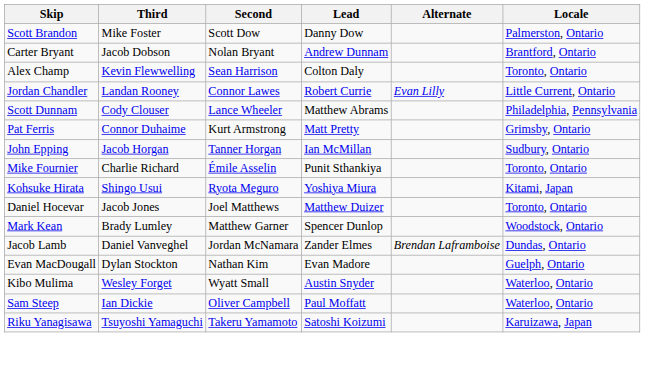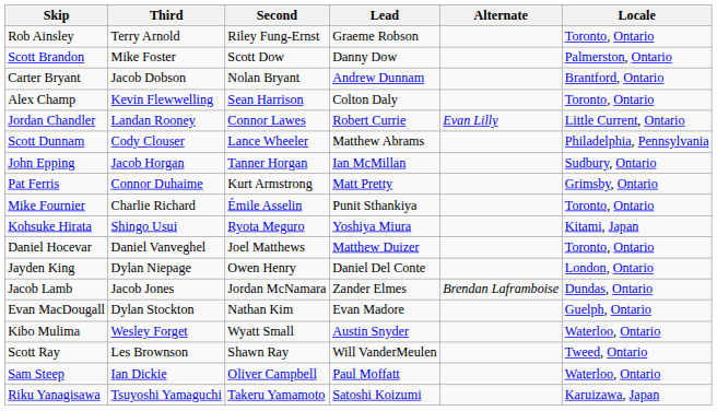 <table class=wikitable>
 <tr>
 <th scope="col">Skip</th>
 <th scope="col">Third</th>
 <th scope="col">Second</th>
 <th scope="col">Lead</th>
 <th scope="col">Alternate</th>
 <th scope="col">Locale</th>
+</tr>
+<tr>
+<td>Rob Ainsley</td>
+<td>Terry Arnold</td>
+<td>Riley Fung-Ernst</td>
+<td>Graeme Robson</td>
+<td></td>
+<td> <a href='#'>Toronto</a>, <a href='#'>Ontario</a></td>
 </tr>
 <tr>
 <td><a href='#'>Scott Brandon</a></td>
 <td>Mike Foster</td>
 <td>Scott Dow</td>
 <td>Danny Dow</td>
 <td></td>
 <td> <a href='#'>Palmerston</a>, <a href='#'>Ontario</a></td>
 </tr>
 <tr>
 <td>Carter Bryant</td>
 <td>Jacob Dobson</td>
 <td>Nolan Bryant</td>
 <td><a href='#'>Andrew Dunnam</a></td>
 <td></td>
 <td> <a href='#'>Brantford</a>, <a href='#'>Ontario</a></td>
 </tr>
 <tr>
 <td>Alex Champ</td>
 <td><a href='#'>Kevin Flewwelling</a></td>
 <td><a href='#'>Sean Harrison</a></td>
 <td>Colton Daly</td>
 <td></td>
 <td> <a href='#'>Toronto</a>, <a href='#'>Ontario</a></td>
 </tr>
 <tr>
 <td><a href='#'>Jordan Chandler</a></td>
 <td><a href='#'>Landan Rooney</a></td>
 <td><a href='#'>Connor Lawes</a></td>
 <td><a href='#'>Robert Currie</a></td>
 <td><em><a href='#'>Evan Lilly</a></em></td>
 <td> <a href='#'>Little Current</a>, <a href='#'>Ontario</a></td>
 </tr>
 <tr>
 <td><a href='#'>Scott Dunnam</a></td>
 <td><a href='#'>Cody Clouser</a></td>
 <td><a href='#'>Lance Wheeler</a></td>
 <td>Matthew Abrams</td>
 <td></td>
 <td> <a href='#'>Philadelphia</a>, <a href='#'>Pennsylvania</a></td>
 </tr>
 <tr>
+<td><a href='#'>John Epping</a></td>
+<td><a href='#'>Jacob Horgan</a></td>
+<td><a href='#'>Tanner Horgan</a></td>
+<td><a href='#'>Ian McMillan</a></td>
+<td></td>
+<td> <a href='#'>Sudbury</a>, <a href='#'>Ontario</a></td>
+</tr>
+<tr>
 <td><a href='#'>Pat Ferris</a></td>
 <td><a href='#'>Connor Duhaime</a></td>
 <td>Kurt Armstrong</td>
 <td><a href='#'>Matt Pretty</a></td>
 <td></td>
 <td> <a href='#'>Grimsby</a>, <a href='#'>Ontario</a></td>
-</tr>
-<tr>
-<td><a href='#'>John Epping</a></td>
-<td><a href='#'>Jacob Horgan</a></td>
-<td><a href='#'>Tanner Horgan</a></td>
-<td><a href='#'>Ian McMillan</a></td>
-<td></td>
-<td> <a href='#'>Sudbury</a>, <a href='#'>Ontario</a></td>
 </tr>
 <tr>
 <td><a href='#'>Mike Fournier</a></td>
 <td>Charlie Richard</td>
 <td><a href='#'>Émile Asselin</a></td>
 <td>Punit Sthankiya</td>
 <td></td>
 <td> <a href='#'>Toronto</a>, <a href='#'>Ontario</a></td>
 </tr>
 <tr>
 <td><a href='#'>Kohsuke Hirata</a></td>
 <td><a href='#'>Shingo Usui</a></td>
 <td><a href='#'>Ryota Meguro</a></td>
 <td><a href='#'>Yoshiya Miura</a></td>
 <td></td>
 <td> <a href='#'>Kitami</a>, <a href='#'>Japan</a></td>
 </tr>
 <tr>
 <td>Daniel Hocevar</td>
-<td>Jacob Jones</td>
+<td>Daniel Vanveghel</td>
 <td>Joel Matthews</td>
 <td><a href='#'>Matthew Duizer</a></td>
 <td></td>
 <td> <a href='#'>Toronto</a>, <a href='#'>Ontario</a></td>
 </tr>
 <tr>
-<td><a href='#'>Mark Kean</a></td>
-<td>Brady Lumley</td>
-<td>Matthew Garner</td>
-<td>Spencer Dunlop</td>
+<td>Jayden King</td>
+<td>Dylan Niepage</td>
+<td>Owen Henry</td>
+<td>Daniel Del Conte</td>
 <td></td>
-<td> <a href='#'>Woodstock</a>, <a href='#'>Ontario</a></td>
+<td> <a href='#'>London</a>, <a href='#'>Ontario</a></td>
 </tr>
 <tr>
 <td>Jacob Lamb</td>
-<td>Daniel Vanveghel</td>
+<td>Jacob Jones</td>
 <td>Jordan McNamara</td>
 <td>Zander Elmes</td>
 <td><em>Brendan Laframboise</em></td>
 <td> <a href='#'>Dundas</a>, <a href='#'>Ontario</a></td>
 </tr>
 <tr>
 <td>Evan MacDougall</td>
 <td>Dylan Stockton</td>
 <td>Nathan Kim</td>
 <td>Evan Madore</td>
 <td></td>
 <td> <a href='#'>Guelph</a>, <a href='#'>Ontario</a></td>
 </tr>
 <tr>
 <td>Kibo Mulima</td>
 <td><a href='#'>Wesley Forget</a></td>
 <td>Wyatt Small</td>
 <td><a href='#'>Austin Snyder</a></td>
 <td></td>
 <td> <a href='#'>Waterloo</a>, <a href='#'>Ontario</a></td>
 </tr>
 <tr>
+<td>Scott Ray</td>
+<td>Les Brownson</td>
+<td>Shawn Ray</td>
+<td>Will VanderMeulen</td>
+<td></td>
+<td> <a href='#'>Tweed</a>, <a href='#'>Ontario</a></td>
+</tr>
+<tr>
 <td><a href='#'>Sam Steep</a></td>
 <td><a href='#'>Ian Dickie</a></td>
 <td><a href='#'>Oliver Campbell</a></td>
 <td><a href='#'>Paul Moffatt</a></td>
 <td></td>
 <td> <a href='#'>Waterloo</a>, <a href='#'>Ontario</a></td>
 </tr>
 <tr>
 <td><a href='#'>Riku Yanagisawa</a></td>
 <td><a href='#'>Tsuyoshi Yamaguchi</a></td>
 <td><a href='#'>Takeru Yamamoto</a></td>
 <td><a href='#'>Satoshi Koizumi</a></td>
 <td></td>
 <td> <a href='#'>Karuizawa</a>, <a href='#'>Japan</a></td>
 </tr>
 </table>
